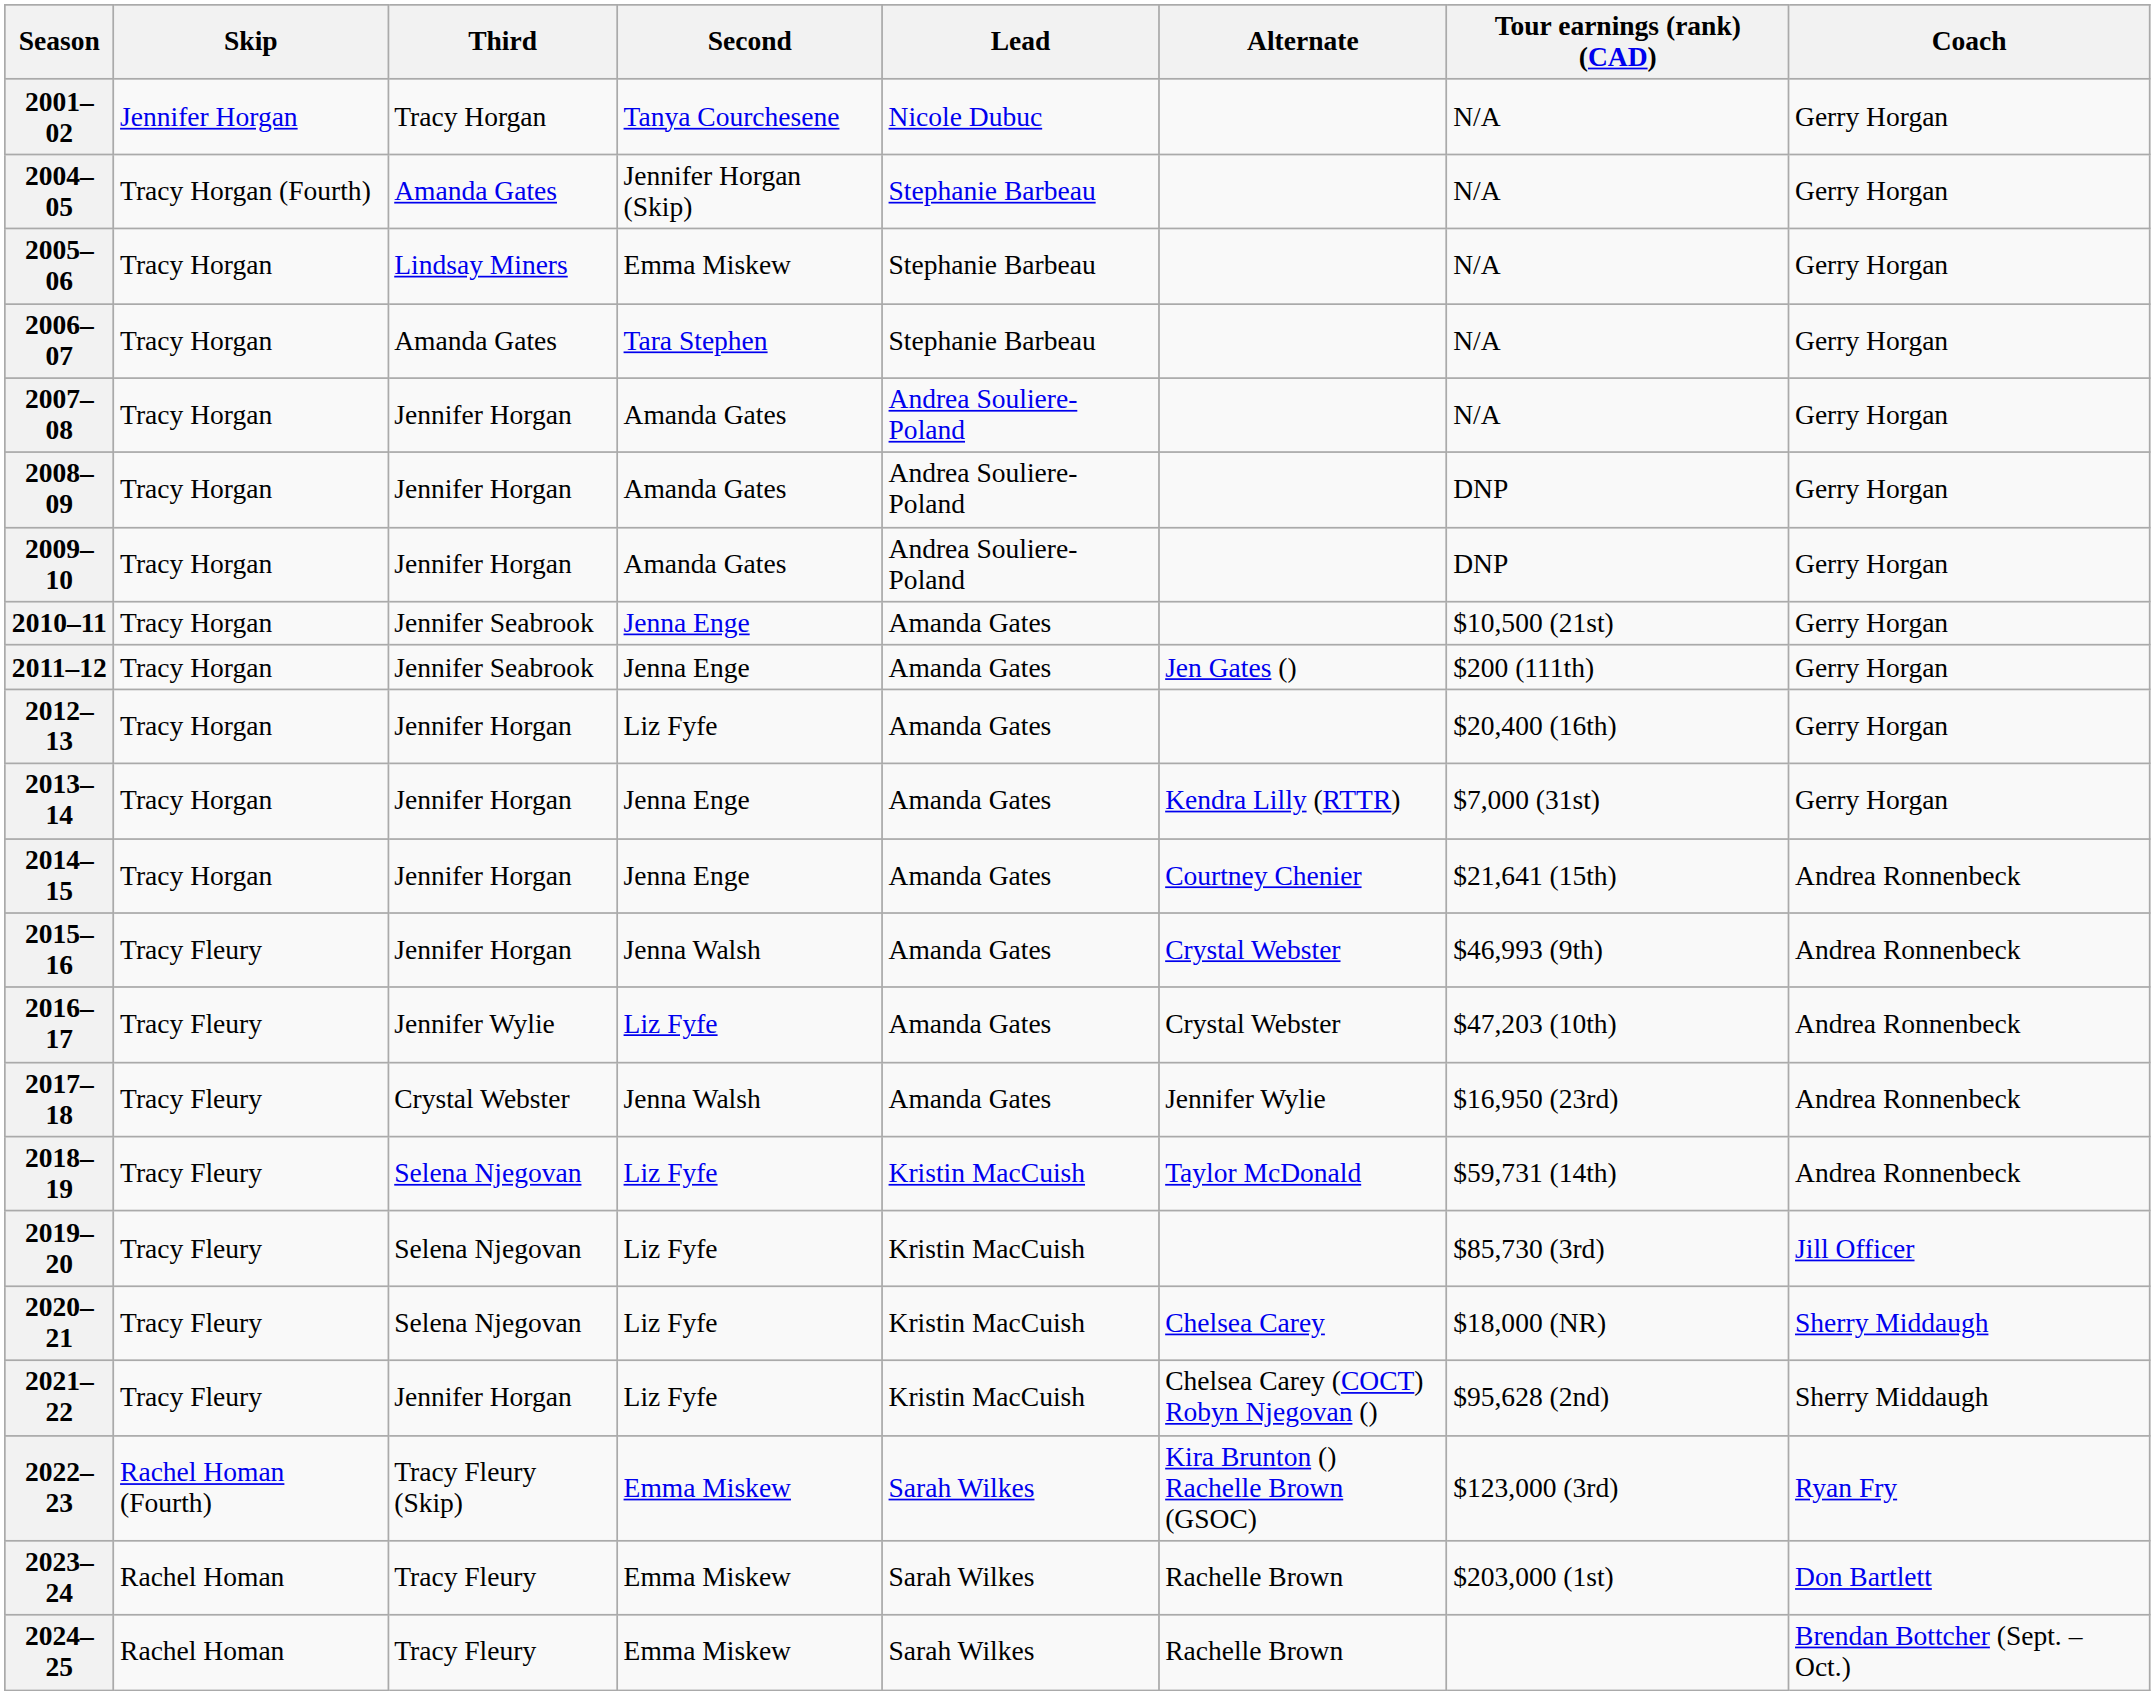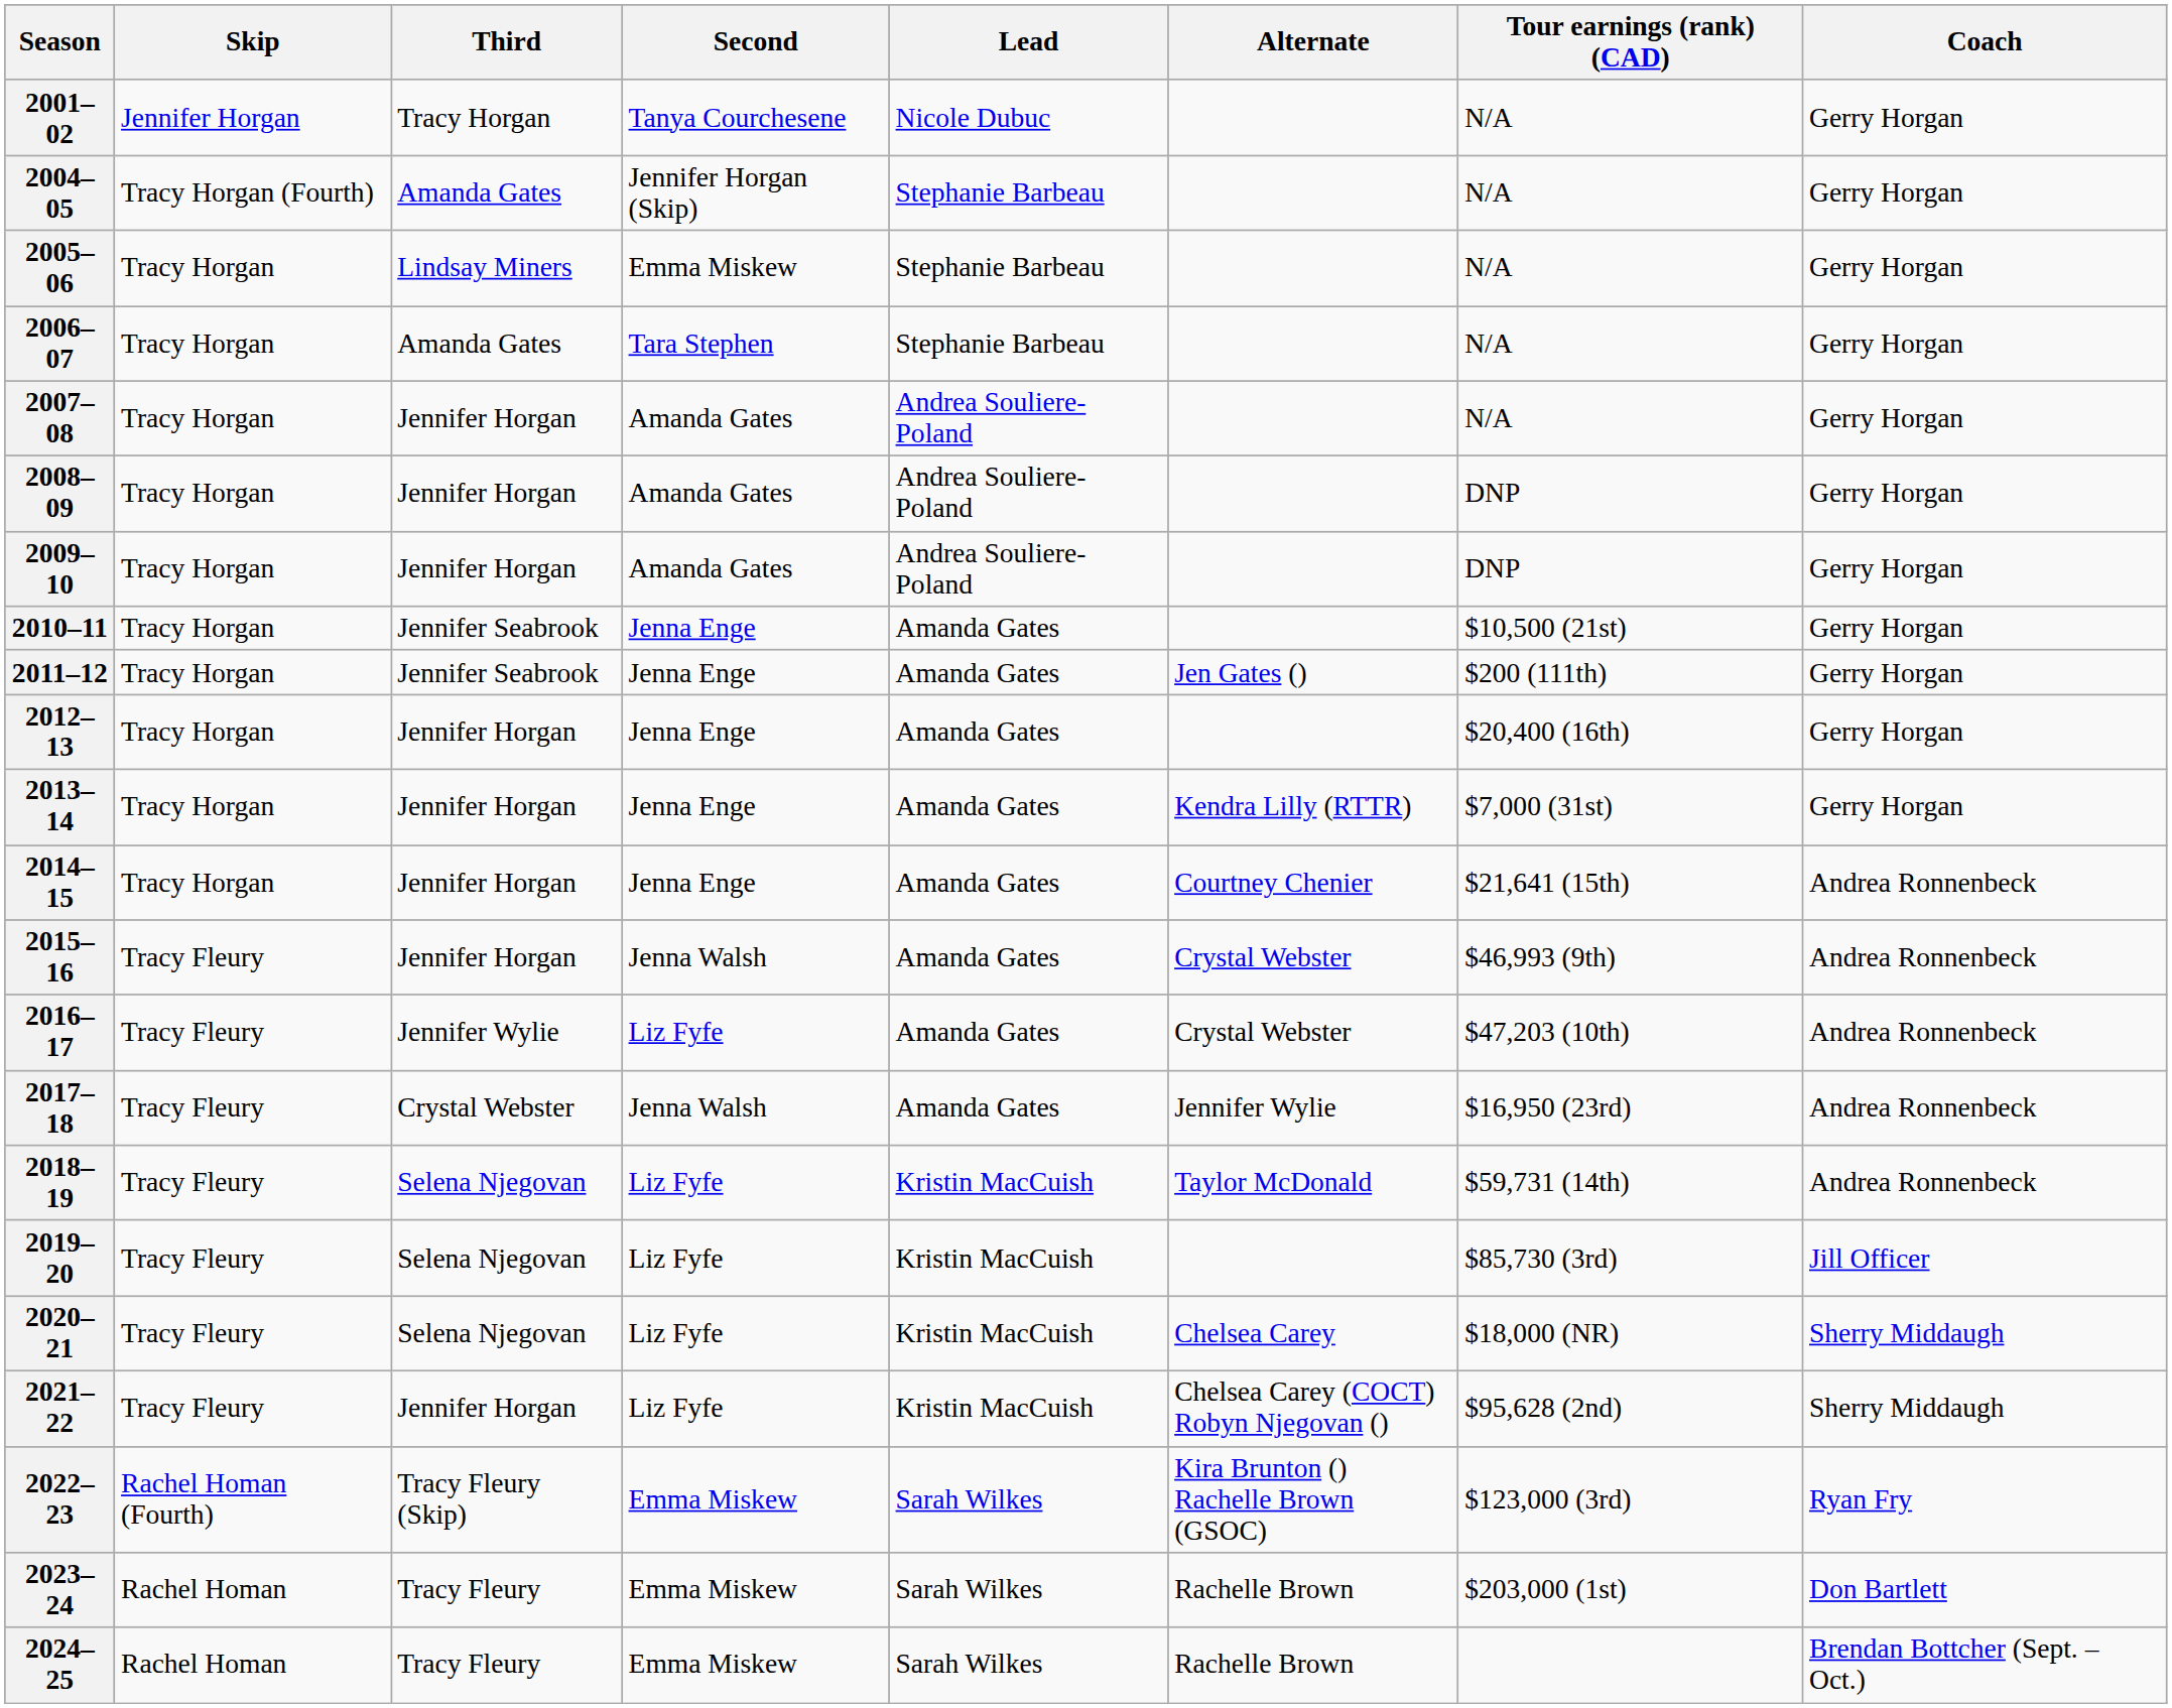 <table class="wikitable">
 <tr>
 <th scope="col">Season</th>
 <th scope="col">Skip</th>
 <th scope="col">Third</th>
 <th scope="col">Second</th>
 <th scope="col">Lead</th>
 <th scope="col">Alternate</th>
 <th scope="col">Tour earnings (rank) (<a href='#'>CAD</a>)</th>
 <th scope="col">Coach</th>
 </tr>
 <tr>
 <th scope="row">2001–02</th>
 <td><a href='#'>Jennifer Horgan</a></td>
 <td>Tracy Horgan</td>
 <td><a href='#'>Tanya Courchesene</a></td>
 <td><a href='#'>Nicole Dubuc</a></td>
 <td></td>
 <td>N/A</td>
 <td>Gerry Horgan</td>
 </tr>
 <tr>
 <th scope="row">2004–05</th>
 <td>Tracy Horgan (Fourth)</td>
 <td><a href='#'>Amanda Gates</a></td>
 <td>Jennifer Horgan (Skip)</td>
 <td><a href='#'>Stephanie Barbeau</a></td>
 <td></td>
 <td>N/A</td>
 <td>Gerry Horgan</td>
 </tr>
 <tr>
 <th scope="row">2005–06</th>
 <td>Tracy Horgan</td>
 <td><a href='#'>Lindsay Miners</a></td>
 <td>Emma Miskew</td>
 <td>Stephanie Barbeau</td>
 <td></td>
 <td>N/A</td>
 <td>Gerry Horgan</td>
 </tr>
 <tr>
 <th scope="row">2006–07</th>
 <td>Tracy Horgan</td>
 <td>Amanda Gates</td>
 <td><a href='#'>Tara Stephen</a></td>
 <td>Stephanie Barbeau</td>
 <td></td>
 <td>N/A</td>
 <td>Gerry Horgan</td>
 </tr>
 <tr>
 <th scope="row">2007–08</th>
 <td>Tracy Horgan</td>
 <td>Jennifer Horgan</td>
 <td>Amanda Gates</td>
 <td><a href='#'>Andrea Souliere-Poland</a></td>
 <td></td>
 <td>N/A</td>
 <td>Gerry Horgan</td>
 </tr>
 <tr>
 <th scope="row">2008–09</th>
 <td>Tracy Horgan</td>
 <td>Jennifer Horgan</td>
 <td>Amanda Gates</td>
 <td>Andrea Souliere-Poland</td>
 <td></td>
 <td>DNP</td>
 <td>Gerry Horgan</td>
 </tr>
 <tr>
 <th scope="row">2009–10</th>
 <td>Tracy Horgan</td>
 <td>Jennifer Horgan</td>
 <td>Amanda Gates</td>
 <td>Andrea Souliere-Poland</td>
 <td></td>
 <td>DNP</td>
 <td>Gerry Horgan</td>
 </tr>
 <tr>
 <th scope="row">2010–11</th>
 <td>Tracy Horgan</td>
 <td>Jennifer Seabrook</td>
 <td><a href='#'>Jenna Enge</a></td>
 <td>Amanda Gates</td>
 <td></td>
 <td>$10,500 (21st)</td>
 <td>Gerry Horgan</td>
 </tr>
 <tr>
 <th scope="row">2011–12</th>
 <td>Tracy Horgan</td>
 <td>Jennifer Seabrook</td>
 <td>Jenna Enge</td>
 <td>Amanda Gates</td>
 <td><a href='#'>Jen Gates</a> ()</td>
 <td>$200 (111th)</td>
 <td>Gerry Horgan</td>
 </tr>
 <tr>
 <th scope="row">2012–13</th>
 <td>Tracy Horgan</td>
 <td>Jennifer Horgan</td>
-<td>Liz Fyfe</td>
+<td>Jenna Enge</td>
 <td>Amanda Gates</td>
 <td></td>
 <td>$20,400 (16th)</td>
 <td>Gerry Horgan</td>
 </tr>
 <tr>
 <th scope="row">2013–14</th>
 <td>Tracy Horgan</td>
 <td>Jennifer Horgan</td>
 <td>Jenna Enge</td>
 <td>Amanda Gates</td>
 <td><a href='#'>Kendra Lilly</a> (<a href='#'>RTTR</a>)</td>
 <td>$7,000 (31st)</td>
 <td>Gerry Horgan</td>
 </tr>
 <tr>
 <th scope="row">2014–15</th>
 <td>Tracy Horgan</td>
 <td>Jennifer Horgan</td>
 <td>Jenna Enge</td>
 <td>Amanda Gates</td>
 <td><a href='#'>Courtney Chenier</a></td>
 <td>$21,641 (15th)</td>
 <td>Andrea Ronnenbeck</td>
 </tr>
 <tr>
 <th scope="row">2015–16</th>
 <td>Tracy Fleury</td>
 <td>Jennifer Horgan</td>
 <td>Jenna Walsh</td>
 <td>Amanda Gates</td>
 <td><a href='#'>Crystal Webster</a></td>
 <td>$46,993 (9th)</td>
 <td>Andrea Ronnenbeck</td>
 </tr>
 <tr>
 <th scope="row">2016–17</th>
 <td>Tracy Fleury</td>
 <td>Jennifer Wylie</td>
 <td><a href='#'>Liz Fyfe</a></td>
 <td>Amanda Gates</td>
 <td>Crystal Webster</td>
 <td>$47,203 (10th)</td>
 <td>Andrea Ronnenbeck</td>
 </tr>
 <tr>
 <th scope="row">2017–18</th>
 <td>Tracy Fleury</td>
 <td>Crystal Webster</td>
 <td>Jenna Walsh</td>
 <td>Amanda Gates</td>
 <td>Jennifer Wylie</td>
 <td>$16,950 (23rd)</td>
 <td>Andrea Ronnenbeck</td>
 </tr>
 <tr>
 <th scope="row">2018–19</th>
 <td>Tracy Fleury</td>
 <td><a href='#'>Selena Njegovan</a></td>
 <td><a href='#'>Liz Fyfe</a></td>
 <td><a href='#'>Kristin MacCuish</a></td>
 <td><a href='#'>Taylor McDonald</a></td>
 <td>$59,731 (14th)</td>
 <td>Andrea Ronnenbeck</td>
 </tr>
 <tr>
 <th scope="row">2019–20</th>
 <td>Tracy Fleury</td>
 <td>Selena Njegovan</td>
 <td>Liz Fyfe</td>
 <td>Kristin MacCuish</td>
 <td></td>
 <td>$85,730 (3rd)</td>
 <td><a href='#'>Jill Officer</a></td>
 </tr>
 <tr>
 <th scope="row">2020–21</th>
 <td>Tracy Fleury</td>
 <td>Selena Njegovan</td>
 <td>Liz Fyfe</td>
 <td>Kristin MacCuish</td>
 <td><a href='#'>Chelsea Carey</a></td>
 <td>$18,000 (NR)</td>
 <td><a href='#'>Sherry Middaugh</a></td>
 </tr>
 <tr>
 <th scope="row">2021–22</th>
 <td>Tracy Fleury</td>
 <td>Jennifer Horgan</td>
 <td>Liz Fyfe</td>
 <td>Kristin MacCuish</td>
 <td>Chelsea Carey (<a href='#'>COCT</a>) <br> <a href='#'>Robyn Njegovan</a> ()</td>
 <td>$95,628  (2nd)</td>
 <td>Sherry Middaugh</td>
 </tr>
 <tr>
 <th scope="row">2022–23</th>
 <td><a href='#'>Rachel Homan</a> (Fourth)</td>
 <td>Tracy Fleury (Skip)</td>
 <td><a href='#'>Emma Miskew</a></td>
 <td><a href='#'>Sarah Wilkes</a></td>
 <td><a href='#'>Kira Brunton</a> () <br> <a href='#'>Rachelle Brown</a> (GSOC)</td>
 <td>$123,000  (3rd)</td>
 <td><a href='#'>Ryan Fry</a></td>
 </tr>
 <tr>
 <th scope="row">2023–24</th>
 <td>Rachel Homan</td>
 <td>Tracy Fleury</td>
 <td>Emma Miskew</td>
 <td>Sarah Wilkes</td>
 <td>Rachelle Brown</td>
 <td>$203,000  (1st)</td>
 <td><a href='#'>Don Bartlett</a></td>
 </tr>
 <tr>
 <th scope="row">2024–25</th>
 <td>Rachel Homan</td>
 <td>Tracy Fleury</td>
 <td>Emma Miskew</td>
 <td>Sarah Wilkes</td>
 <td>Rachelle Brown</td>
 <td></td>
 <td><a href='#'>Brendan Bottcher</a> (Sept. – Oct.)</td>
 </tr>
 </table>
